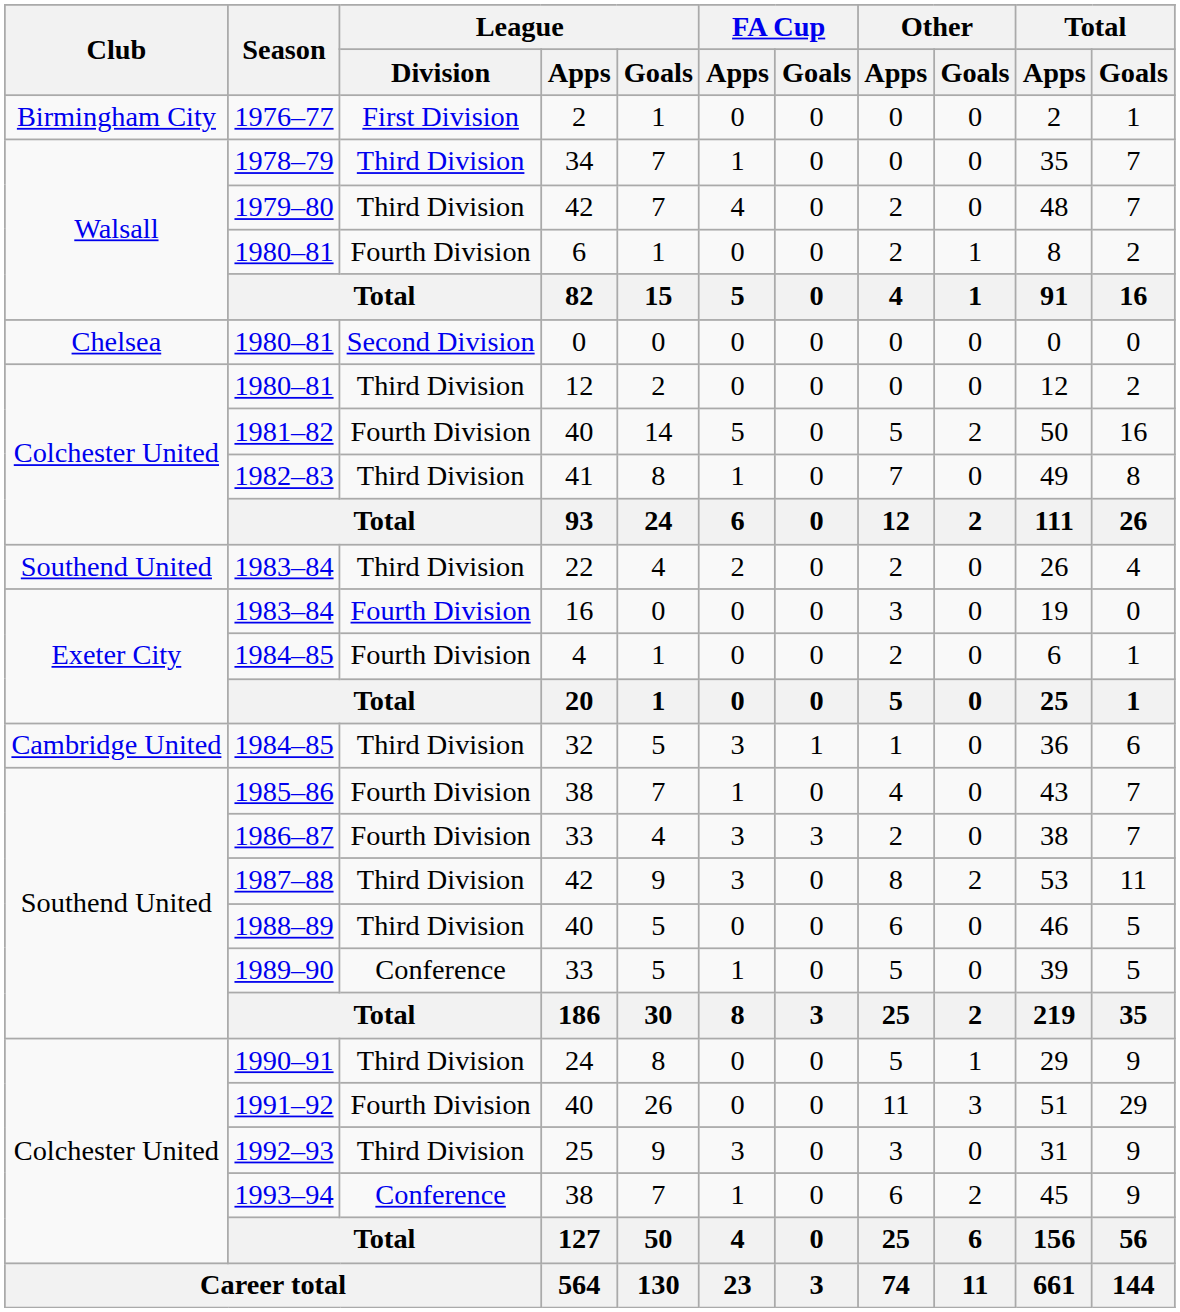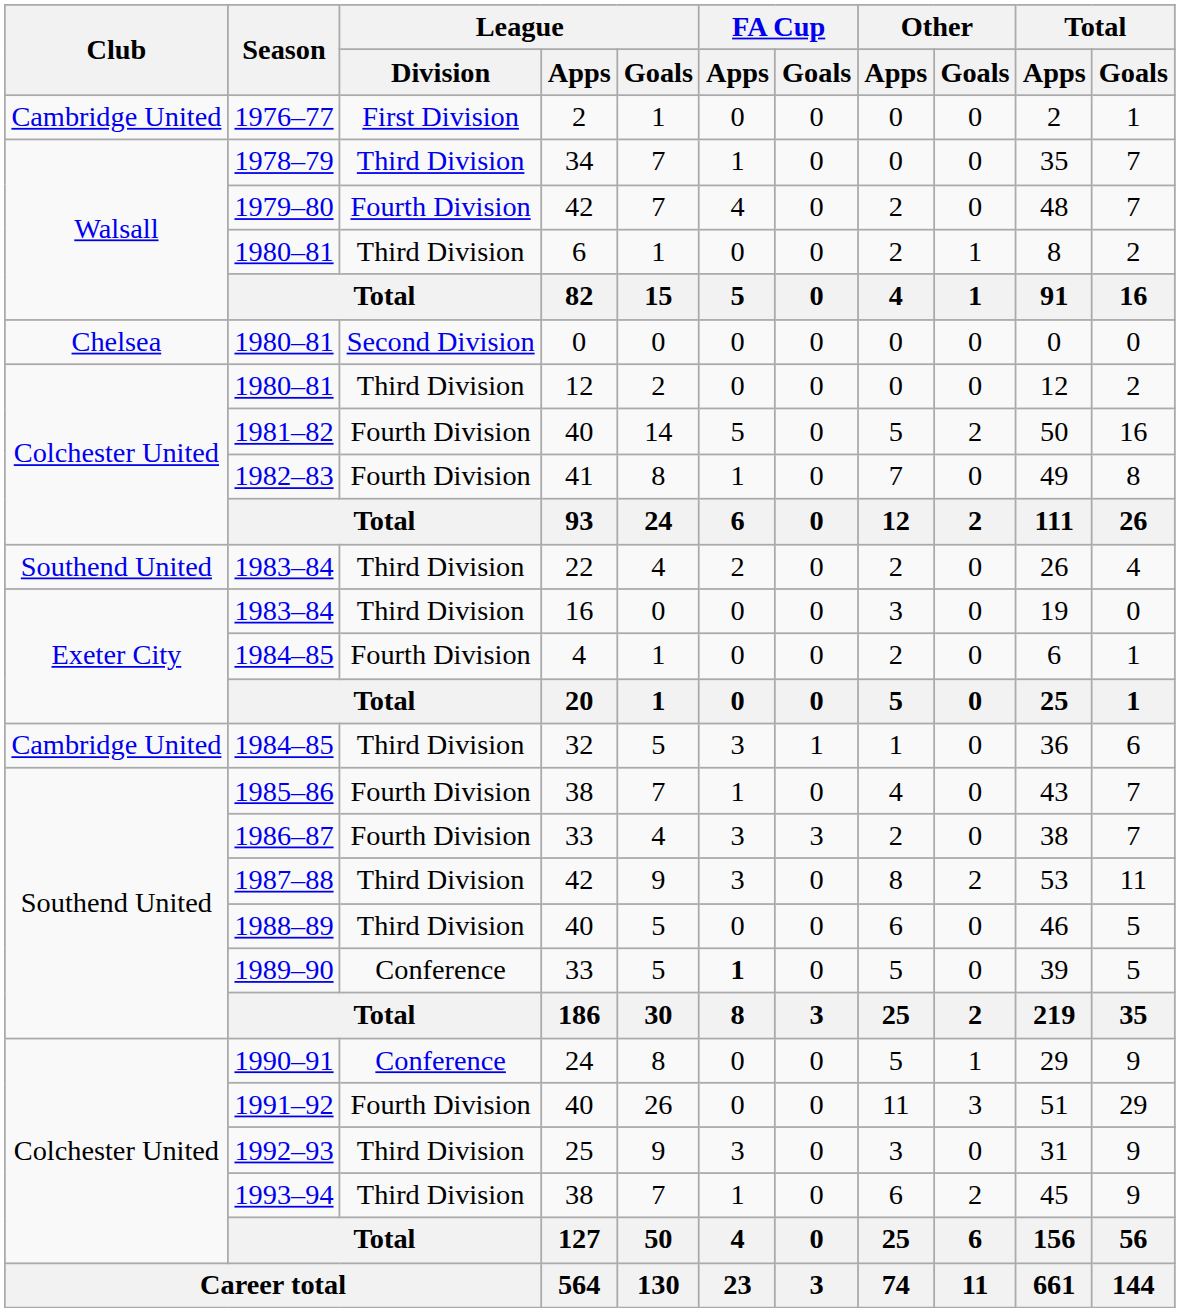 <table class="wikitable" style="text-align:center">
 <tr>
 <th rowspan="2">Club</th>
 <th rowspan="2">Season</th>
 <th colspan="3">League</th>
 <th colspan="2"><a href='#'>FA Cup</a></th>
 <th colspan="2">Other</th>
 <th colspan="2">Total</th>
 </tr>
 <tr>
 <th>Division</th>
 <th>Apps</th>
 <th>Goals</th>
 <th>Apps</th>
 <th>Goals</th>
 <th>Apps</th>
 <th>Goals</th>
 <th>Apps</th>
 <th>Goals</th>
 </tr>
 <tr>
-<td><a href='#'>Birmingham City</a></td>
+<td><a href='#'>Cambridge United</a></td>
 <td><a href='#'>1976–77</a></td>
 <td><a href='#'>First Division</a></td>
 <td>2</td>
 <td>1</td>
 <td>0</td>
 <td>0</td>
 <td>0</td>
 <td>0</td>
 <td>2</td>
 <td>1</td>
 </tr>
 <tr>
 <td rowspan="4"><a href='#'>Walsall</a></td>
 <td><a href='#'>1978–79</a></td>
 <td><a href='#'>Third Division</a></td>
 <td>34</td>
 <td>7</td>
 <td>1</td>
 <td>0</td>
 <td>0</td>
 <td>0</td>
 <td>35</td>
 <td>7</td>
 </tr>
 <tr>
 <td><a href='#'>1979–80</a></td>
-<td>Third Division</td>
+<td><a href='#'>Fourth Division</a></td>
 <td>42</td>
 <td>7</td>
 <td>4</td>
 <td>0</td>
 <td>2</td>
 <td>0</td>
 <td>48</td>
 <td>7</td>
 </tr>
 <tr>
 <td><a href='#'>1980–81</a></td>
-<td>Fourth Division</td>
+<td>Third Division</td>
 <td>6</td>
 <td>1</td>
 <td>0</td>
 <td>0</td>
 <td>2</td>
 <td>1</td>
 <td>8</td>
 <td>2</td>
 </tr>
 <tr>
 <th colspan="2">Total</th>
 <th>82</th>
 <th>15</th>
 <th>5</th>
 <th>0</th>
 <th>4</th>
 <th>1</th>
 <th>91</th>
 <th>16</th>
 </tr>
 <tr>
 <td><a href='#'>Chelsea</a></td>
 <td><a href='#'>1980–81</a></td>
 <td><a href='#'>Second Division</a></td>
 <td>0</td>
 <td>0</td>
 <td>0</td>
 <td>0</td>
 <td>0</td>
 <td>0</td>
 <td>0</td>
 <td>0</td>
 </tr>
 <tr>
 <td rowspan="4"><a href='#'>Colchester United</a></td>
 <td><a href='#'>1980–81</a></td>
 <td>Third Division</td>
 <td>12</td>
 <td>2</td>
 <td>0</td>
 <td>0</td>
 <td>0</td>
 <td>0</td>
 <td>12</td>
 <td>2</td>
 </tr>
 <tr>
 <td><a href='#'>1981–82</a></td>
 <td>Fourth Division</td>
 <td>40</td>
 <td>14</td>
 <td>5</td>
 <td>0</td>
 <td>5</td>
 <td>2</td>
 <td>50</td>
 <td>16</td>
 </tr>
 <tr>
 <td><a href='#'>1982–83</a></td>
-<td>Third Division</td>
+<td>Fourth Division</td>
 <td>41</td>
 <td>8</td>
 <td>1</td>
 <td>0</td>
 <td>7</td>
 <td>0</td>
 <td>49</td>
 <td>8</td>
 </tr>
 <tr>
 <th colspan="2">Total</th>
 <th>93</th>
 <th>24</th>
 <th>6</th>
 <th>0</th>
 <th>12</th>
 <th>2</th>
 <th>111</th>
 <th>26</th>
 </tr>
 <tr>
 <td><a href='#'>Southend United</a></td>
 <td><a href='#'>1983–84</a></td>
 <td>Third Division</td>
 <td>22</td>
 <td>4</td>
 <td>2</td>
 <td>0</td>
 <td>2</td>
 <td>0</td>
 <td>26</td>
 <td>4</td>
 </tr>
 <tr>
 <td rowspan="3"><a href='#'>Exeter City</a></td>
 <td><a href='#'>1983–84</a></td>
-<td><a href='#'>Fourth Division</a></td>
+<td>Third Division</td>
 <td>16</td>
 <td>0</td>
 <td>0</td>
 <td>0</td>
 <td>3</td>
 <td>0</td>
 <td>19</td>
 <td>0</td>
 </tr>
 <tr>
 <td><a href='#'>1984–85</a></td>
 <td>Fourth Division</td>
 <td>4</td>
 <td>1</td>
 <td>0</td>
 <td>0</td>
 <td>2</td>
 <td>0</td>
 <td>6</td>
 <td>1</td>
 </tr>
 <tr>
 <th colspan="2">Total</th>
 <th>20</th>
 <th>1</th>
 <th>0</th>
 <th>0</th>
 <th>5</th>
 <th>0</th>
 <th>25</th>
 <th>1</th>
 </tr>
 <tr>
 <td><a href='#'>Cambridge United</a></td>
 <td><a href='#'>1984–85</a></td>
 <td>Third Division</td>
 <td>32</td>
 <td>5</td>
 <td>3</td>
 <td>1</td>
 <td>1</td>
 <td>0</td>
 <td>36</td>
 <td>6</td>
 </tr>
 <tr>
 <td rowspan="6">Southend United</td>
 <td><a href='#'>1985–86</a></td>
 <td>Fourth Division</td>
 <td>38</td>
 <td>7</td>
 <td>1</td>
 <td>0</td>
 <td>4</td>
 <td>0</td>
 <td>43</td>
 <td>7</td>
 </tr>
 <tr>
 <td><a href='#'>1986–87</a></td>
 <td>Fourth Division</td>
 <td>33</td>
 <td>4</td>
 <td>3</td>
 <td>3</td>
 <td>2</td>
 <td>0</td>
 <td>38</td>
 <td>7</td>
 </tr>
 <tr>
 <td><a href='#'>1987–88</a></td>
 <td>Third Division</td>
 <td>42</td>
 <td>9</td>
 <td>3</td>
 <td>0</td>
 <td>8</td>
 <td>2</td>
 <td>53</td>
 <td>11</td>
 </tr>
 <tr>
 <td><a href='#'>1988–89</a></td>
 <td>Third Division</td>
 <td>40</td>
 <td>5</td>
 <td>0</td>
 <td>0</td>
 <td>6</td>
 <td>0</td>
 <td>46</td>
 <td>5</td>
 </tr>
 <tr>
 <td><a href='#'>1989–90</a></td>
 <td>Conference</td>
 <td>33</td>
 <td>5</td>
-<td>1</td>
+<td><strong>1</strong></td>
 <td>0</td>
 <td>5</td>
 <td>0</td>
 <td>39</td>
 <td>5</td>
 </tr>
 <tr>
 <th colspan="2">Total</th>
 <th>186</th>
 <th>30</th>
 <th>8</th>
 <th>3</th>
 <th>25</th>
 <th>2</th>
 <th>219</th>
 <th>35</th>
 </tr>
 <tr>
 <td rowspan="5">Colchester United</td>
 <td><a href='#'>1990–91</a></td>
-<td>Third Division</td>
+<td><a href='#'>Conference</a></td>
 <td>24</td>
 <td>8</td>
 <td>0</td>
 <td>0</td>
 <td>5</td>
 <td>1</td>
 <td>29</td>
 <td>9</td>
 </tr>
 <tr>
 <td><a href='#'>1991–92</a></td>
 <td>Fourth Division</td>
 <td>40</td>
 <td>26</td>
 <td>0</td>
 <td>0</td>
 <td>11</td>
 <td>3</td>
 <td>51</td>
 <td>29</td>
 </tr>
 <tr>
 <td><a href='#'>1992–93</a></td>
 <td>Third Division</td>
 <td>25</td>
 <td>9</td>
 <td>3</td>
 <td>0</td>
 <td>3</td>
 <td>0</td>
 <td>31</td>
 <td>9</td>
 </tr>
 <tr>
 <td><a href='#'>1993–94</a></td>
-<td><a href='#'>Conference</a></td>
+<td>Third Division</td>
 <td>38</td>
 <td>7</td>
 <td>1</td>
 <td>0</td>
 <td>6</td>
 <td>2</td>
 <td>45</td>
 <td>9</td>
 </tr>
 <tr>
 <th colspan="2">Total</th>
 <th>127</th>
 <th>50</th>
 <th>4</th>
 <th>0</th>
 <th>25</th>
 <th>6</th>
 <th>156</th>
 <th>56</th>
 </tr>
 <tr>
 <th colspan="3">Career total</th>
 <th>564</th>
 <th>130</th>
 <th>23</th>
 <th>3</th>
 <th>74</th>
 <th>11</th>
 <th>661</th>
 <th>144</th>
 </tr>
 </table>
